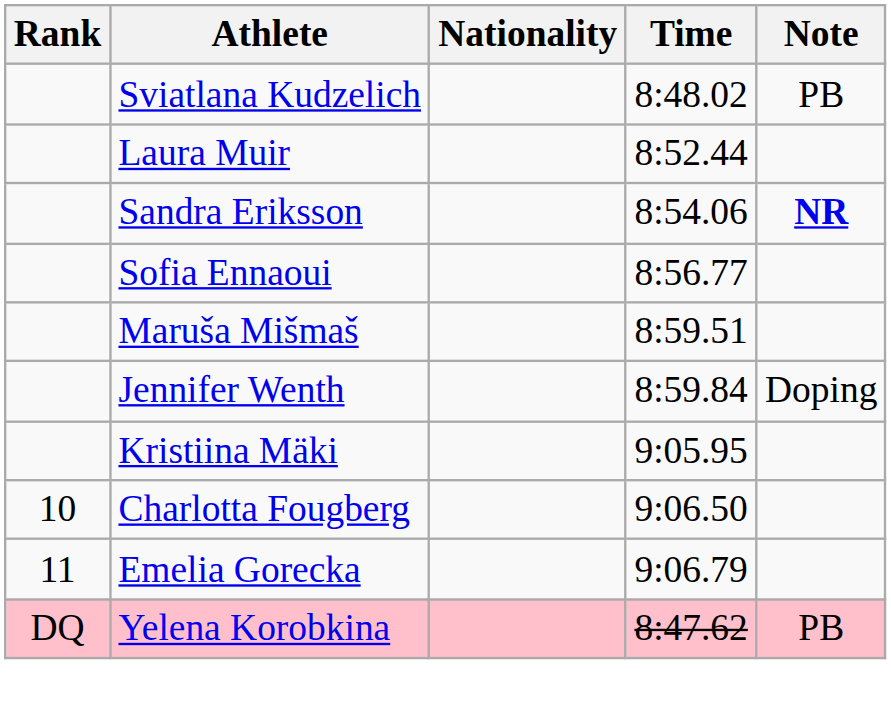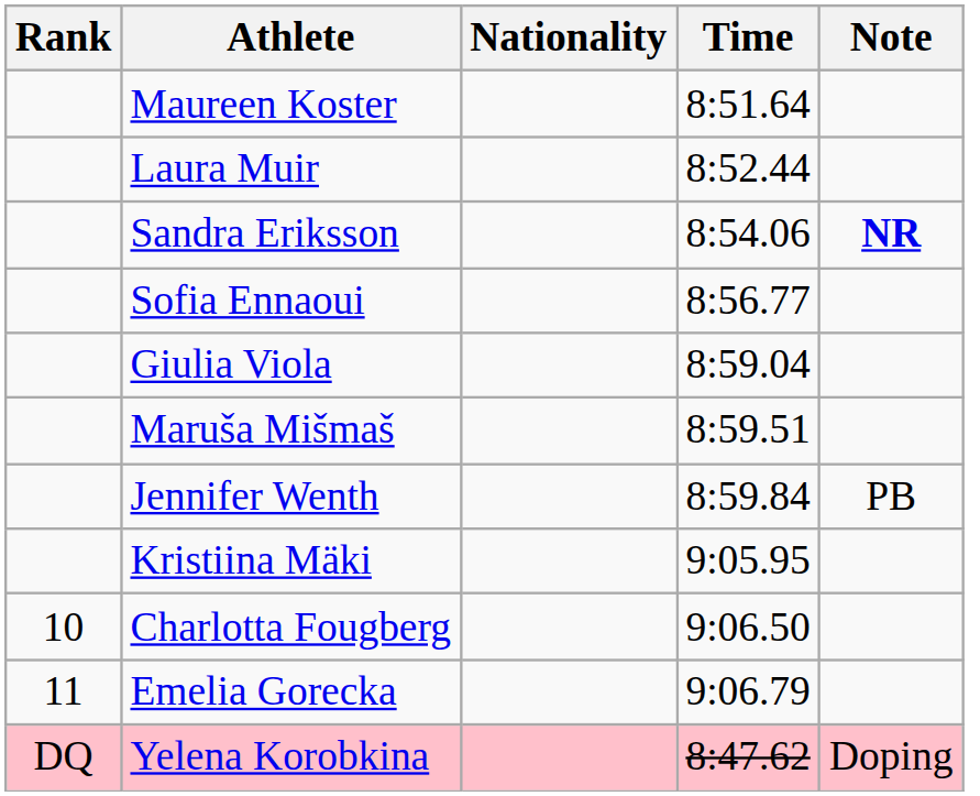 <table class="wikitable sortable" style="text-align:center">
 <tr>
 <th>Rank</th>
 <th>Athlete</th>
 <th>Nationality</th>
 <th>Time</th>
 <th>Note</th>
 </tr>
 <tr>
 <td></td>
-<td align=left><a href='#'>Sviatlana Kudzelich</a></td>
+<td align=left><a href='#'>Maureen Koster</a></td>
 <td align=left></td>
-<td>8:48.02</td>
-<td>PB</td>
+<td>8:51.64</td>
+<td></td>
 </tr>
 <tr>
 <td></td>
 <td align=left><a href='#'>Laura Muir</a></td>
 <td align=left></td>
 <td>8:52.44</td>
 <td></td>
 </tr>
 <tr>
 <td></td>
 <td align=left><a href='#'>Sandra Eriksson</a></td>
 <td align=left></td>
 <td>8:54.06</td>
 <td><strong><a href='#'>NR</a></strong></td>
 </tr>
 <tr>
 <td></td>
 <td align=left><a href='#'>Sofia Ennaoui</a></td>
 <td align=left></td>
 <td>8:56.77</td>
 <td></td>
 </tr>
 <tr>
 <td></td>
+<td align=left><a href='#'>Giulia Viola</a></td>
+<td align=left></td>
+<td>8:59.04</td>
+<td></td>
+</tr>
+<tr>
+<td></td>
 <td align=left><a href='#'>Maruša Mišmaš</a></td>
 <td align=left></td>
 <td>8:59.51</td>
 <td></td>
 </tr>
 <tr>
 <td></td>
 <td align=left><a href='#'>Jennifer Wenth</a></td>
 <td align=left></td>
 <td>8:59.84</td>
-<td>Doping</td>
+<td>PB</td>
 </tr>
 <tr>
 <td></td>
 <td align=left><a href='#'>Kristiina Mäki</a></td>
 <td align=left></td>
 <td>9:05.95</td>
 <td></td>
 </tr>
 <tr>
 <td>10</td>
 <td align=left><a href='#'>Charlotta Fougberg</a></td>
 <td align=left></td>
 <td>9:06.50</td>
 <td></td>
 </tr>
 <tr>
 <td>11</td>
 <td align=left><a href='#'>Emelia Gorecka</a></td>
 <td align=left></td>
 <td>9:06.79</td>
 <td></td>
 </tr>
 <tr bgcolor=pink>
 <td>DQ</td>
 <td align=left><a href='#'>Yelena Korobkina</a></td>
 <td align=left></td>
 <td><s>8:47.62</s></td>
-<td>PB</td>
+<td>Doping</td>
 </tr>
 </table>
